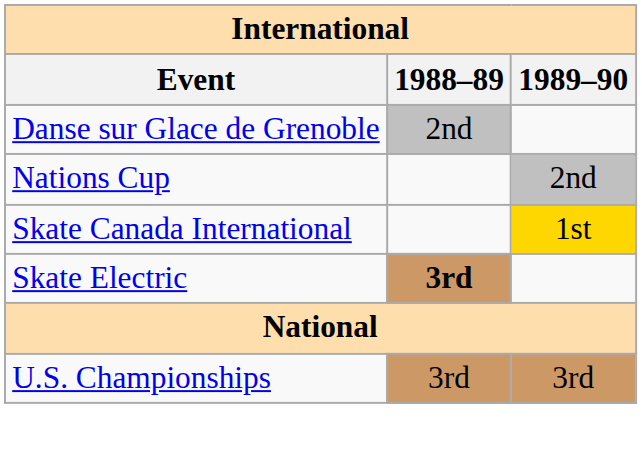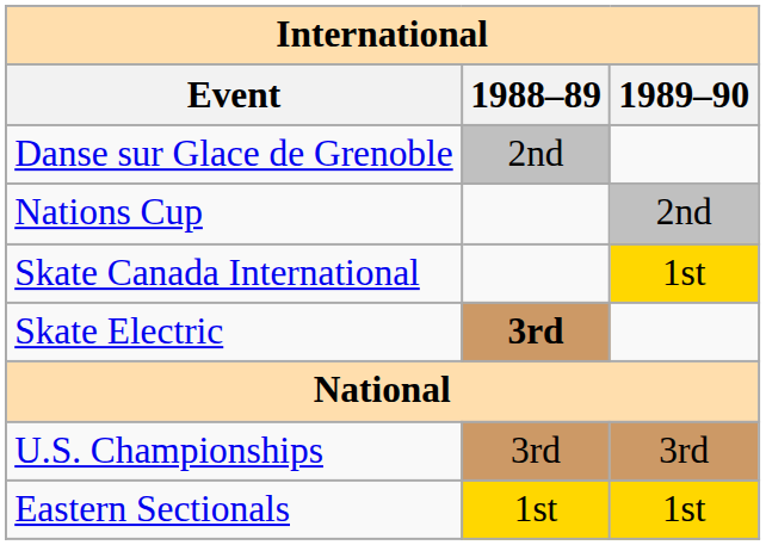 <table class="wikitable" style="text-align:center">
 <tr>
 <th style="background-color: #ffdead; " colspan=3 align=center>International</th>
 </tr>
 <tr>
 <th>Event</th>
 <th>1988–89</th>
 <th>1989–90</th>
 </tr>
 <tr>
 <td align=left><a href='#'>Danse sur Glace de Grenoble</a></td>
 <td bgcolor=silver>2nd</td>
 <td></td>
 </tr>
 <tr>
 <td align=left><a href='#'>Nations Cup</a></td>
 <td></td>
 <td bgcolor=silver>2nd</td>
 </tr>
 <tr>
 <td align=left><a href='#'>Skate Canada International</a></td>
 <td></td>
 <td bgcolor=gold>1st</td>
 </tr>
 <tr>
 <td align=left><a href='#'>Skate Electric</a></td>
 <td bgcolor=cc9966><strong>3rd</strong></td>
 <td></td>
 </tr>
 <tr>
 <th style="background-color: #ffdead; " colspan=3 align=center>National</th>
 </tr>
 <tr>
 <td align=left><a href='#'>U.S. Championships</a></td>
 <td bgcolor=cc9966>3rd</td>
 <td bgcolor=cc9966>3rd</td>
 </tr>
+<tr>
+<td align=left><a href='#'>Eastern Sectionals</a></td>
+<td bgcolor=gold>1st</td>
+<td bgcolor=gold>1st</td>
+</tr>
 </table>
